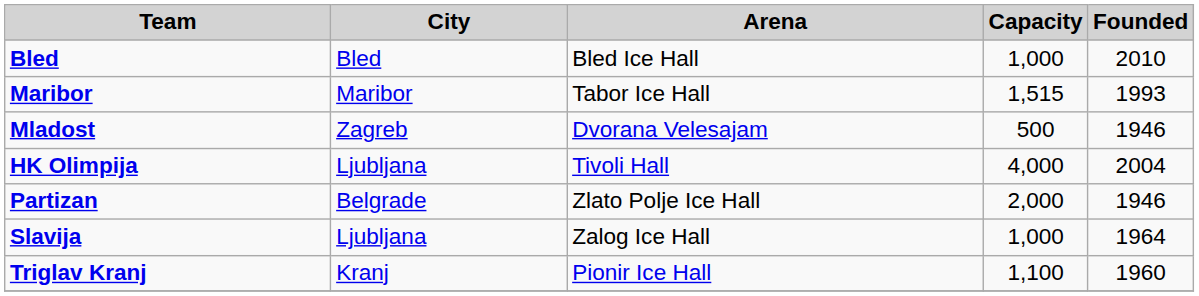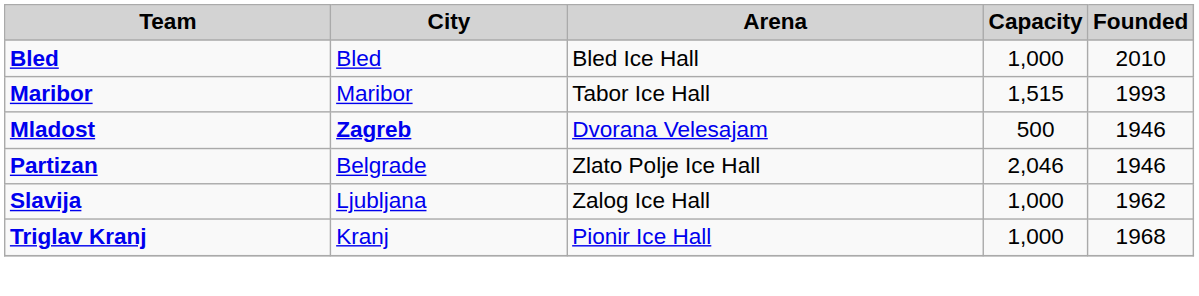 <table class="wikitable" style="text-align:left">
 <tr>
 <th style="background:lightgrey;width:14em">Team</th>
 <th style="background:lightgrey;width:10em">City</th>
 <th style="background:lightgrey;width:18em">Arena</th>
 <th style="background:lightgrey;width:4em">Capacity</th>
 <th style="background:lightgrey;width:4em">Founded</th>
 </tr>
 <tr>
 <td><strong><a href='#'>Bled</a></strong></td>
 <td> <a href='#'>Bled</a></td>
 <td>Bled Ice Hall</td>
 <td align=center>1,000</td>
 <td align=center>2010</td>
 </tr>
 <tr>
 <td><strong><a href='#'>Maribor</a></strong></td>
 <td> <a href='#'>Maribor</a></td>
 <td>Tabor Ice Hall</td>
 <td align=center>1,515</td>
 <td align=center>1993</td>
 </tr>
 <tr>
 <td><strong><a href='#'>Mladost</a></strong></td>
-<td> <a href='#'>Zagreb</a></td>
+<td><strong> <a href='#'>Zagreb</a></strong></td>
 <td><a href='#'>Dvorana Velesajam</a></td>
 <td align=center>500</td>
 <td align=center>1946</td>
 </tr>
 <tr>
-<td><strong><a href='#'>HK Olimpija</a></strong></td>
-<td> <a href='#'>Ljubljana</a></td>
-<td><a href='#'>Tivoli Hall</a></td>
-<td align=center>4,000</td>
-<td align=center>2004</td>
-</tr>
-<tr>
 <td><strong><a href='#'>Partizan</a></strong></td>
 <td> <a href='#'>Belgrade</a></td>
 <td>Zlato Polje Ice Hall</td>
-<td align=center>2,000</td>
+<td align=center>2,046</td>
 <td align=center>1946</td>
 </tr>
 <tr>
 <td><strong><a href='#'>Slavija</a></strong></td>
 <td> <a href='#'>Ljubljana</a></td>
 <td>Zalog Ice Hall</td>
 <td align=center>1,000</td>
-<td align=center>1964</td>
+<td align=center>1962</td>
 </tr>
 <tr>
 <td><strong><a href='#'>Triglav Kranj</a></strong></td>
 <td> <a href='#'>Kranj</a></td>
 <td><a href='#'>Pionir Ice Hall</a></td>
-<td align=center>1,100</td>
-<td align=center>1960</td>
+<td align=center>1,000</td>
+<td align=center>1968</td>
 </tr>
 <tr>
 </tr>
 </table>
